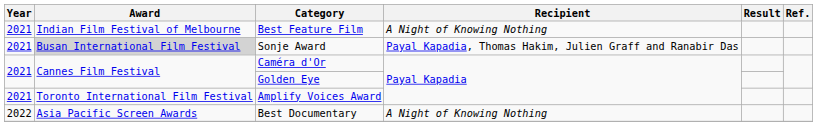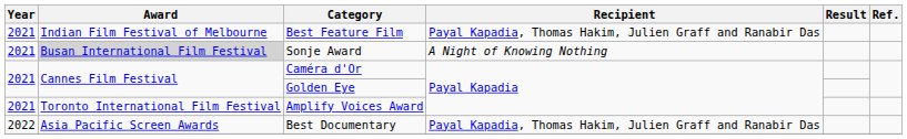 <table class="wikitable">
 <tr>
 <th>Year</th>
 <th>Award</th>
 <th>Category</th>
 <th>Recipient</th>
 <th>Result</th>
 <th>Ref.</th>
 </tr>
 <tr>
 <td><a href='#'>2021</a></td>
 <td><a href='#'>Indian Film Festival of Melbourne</a></td>
 <td><a href='#'>Best Feature Film</a></td>
-<td><em>A Night of Knowing Nothing</em></td>
+<td><a href='#'>Payal Kapadia</a>, Thomas Hakim, Julien Graff and Ranabir Das</td>
 <td></td>
 <td></td>
 </tr>
 <tr>
 <td><a href='#'>2021</a></td>
 <td style="background: lightgrey;"><a href='#'>Busan International Film Festival</a></td>
 <td>Sonje Award</td>
-<td><a href='#'>Payal Kapadia</a>, Thomas Hakim, Julien Graff and Ranabir Das</td>
+<td><em>A Night of Knowing Nothing</em></td>
 <td></td>
 <td></td>
 </tr>
 <tr>
 <td rowspan="2"><a href='#'>2021</a></td>
 <td rowspan="2"><a href='#'>Cannes Film Festival</a></td>
 <td><a href='#'>Caméra d'Or</a></td>
 <td rowspan=3><a href='#'>Payal Kapadia</a></td>
 <td></td>
 <td rowspan="2"></td>
 </tr>
 <tr>
 <td><a href='#'>Golden Eye</a></td>
 <td></td>
 </tr>
 <tr>
 <td><a href='#'>2021</a></td>
 <td><a href='#'>Toronto International Film Festival</a></td>
 <td><a href='#'>Amplify Voices Award</a></td>
 <td></td>
 <td></td>
 </tr>
 <tr>
 <td>2022</td>
 <td><a href='#'>Asia Pacific Screen Awards</a></td>
 <td>Best Documentary</td>
-<td><em>A Night of Knowing Nothing</em></td>
+<td><a href='#'>Payal Kapadia</a>, Thomas Hakim, Julien Graff and Ranabir Das</td>
 <td></td>
 <td></td>
 </tr>
 <tr>
 </tr>
 </table>
